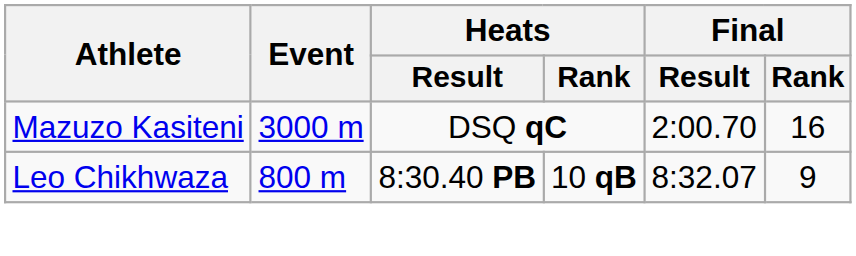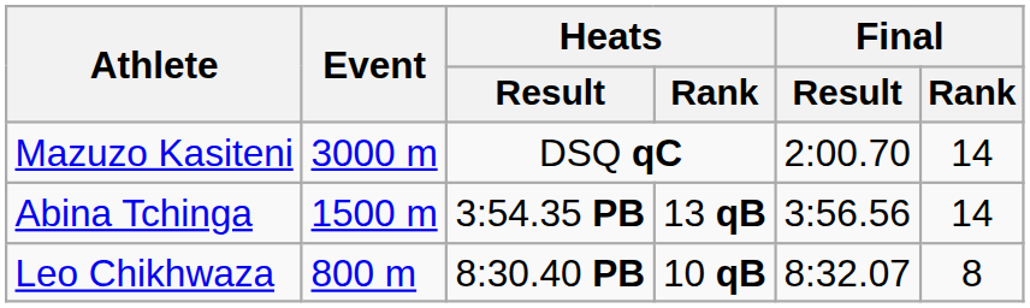 <table class="wikitable" style="font-size:90%">
 <tr>
 <th rowspan=2>Athlete</th>
 <th rowspan=2>Event</th>
 <th colspan=2>Heats</th>
 <th colspan=2>Final</th>
 </tr>
 <tr style="font-size:95%">
 <th>Result</th>
 <th>Rank</th>
 <th>Result</th>
 <th>Rank</th>
 </tr>
 <tr align=center>
 <td align=left><a href='#'>Mazuzo Kasiteni</a></td>
 <td align=left><a href='#'>3000 m</a></td>
 <td colspan=2>DSQ <strong>qC</strong></td>
 <td>2:00.70</td>
-<td>16</td>
+<td>14</td>
+</tr>
+<tr align=center>
+<td align=left><a href='#'>Abina Tchinga</a></td>
+<td align=left><a href='#'>1500 m</a></td>
+<td>3:54.35 <strong>PB</strong></td>
+<td>13 <strong>qB</strong></td>
+<td>3:56.56</td>
+<td>14</td>
 </tr>
 <tr align=center>
 <td align=left><a href='#'>Leo Chikhwaza</a></td>
 <td align=left><a href='#'>800 m</a></td>
 <td>8:30.40 <strong>PB</strong></td>
 <td>10 <strong>qB</strong></td>
 <td>8:32.07</td>
-<td>9</td>
+<td>8</td>
 </tr>
 </table>
